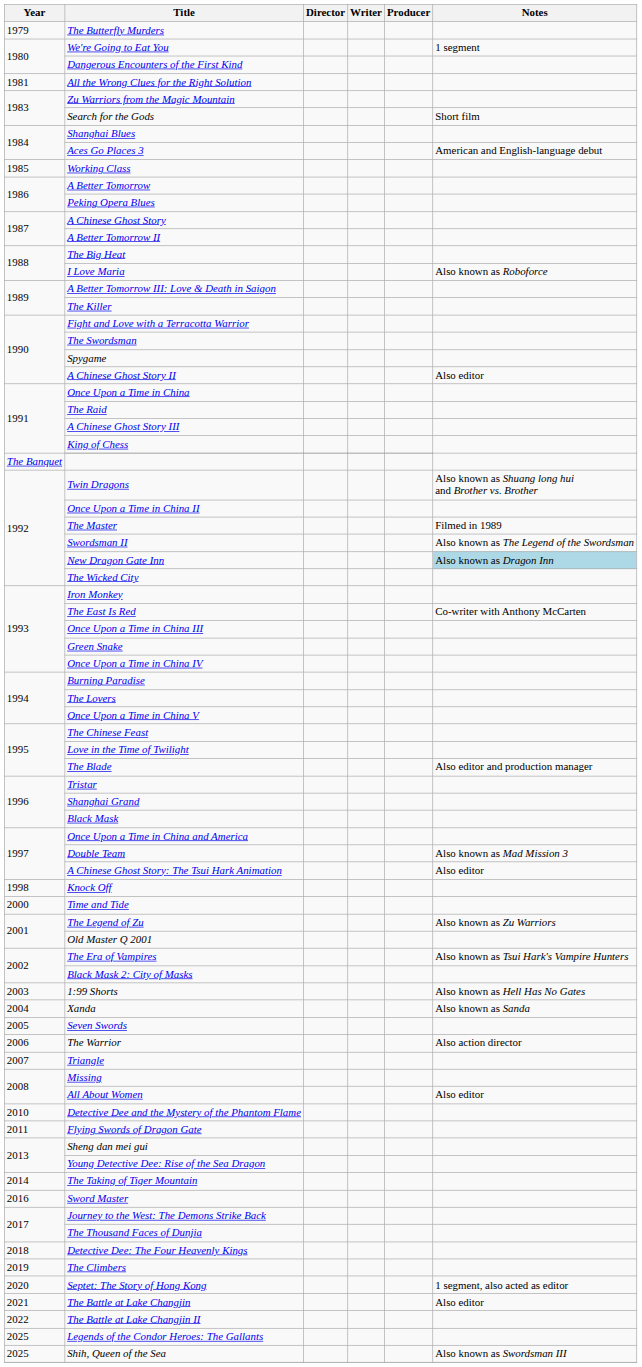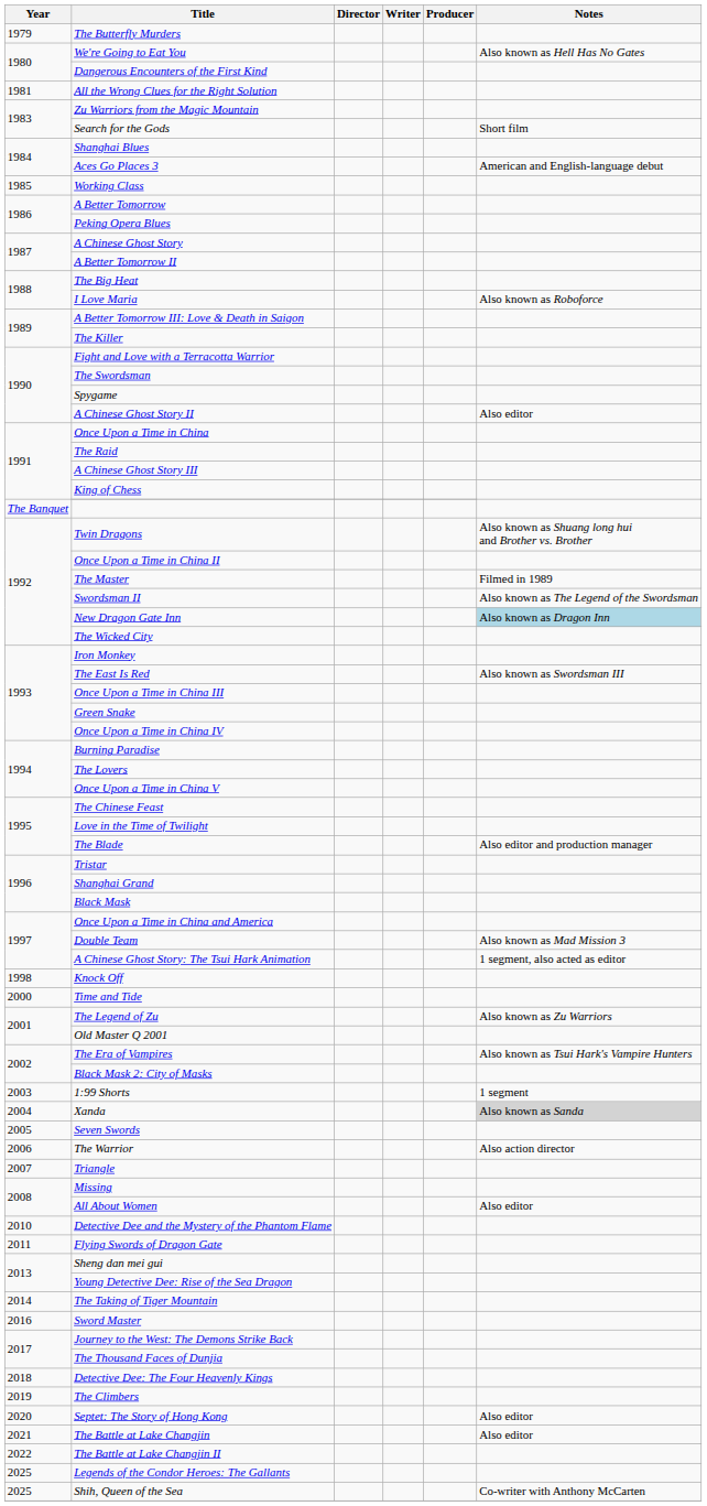 <table class="wikitable sortable">
 <tr>
 <th>Year</th>
 <th>Title</th>
 <th scope="col">Director</th>
 <th scope="col">Writer</th>
 <th scope="col">Producer</th>
 <th>Notes</th>
 </tr>
 <tr>
 <td>1979</td>
 <td><em><a href='#'>The Butterfly Murders</a></em></td>
 <td></td>
 <td></td>
 <td></td>
 <td></td>
 </tr>
 <tr>
 <td rowspan=2>1980</td>
 <td><em><a href='#'>We're Going to Eat You</a></em></td>
 <td></td>
 <td></td>
 <td></td>
-<td>1 segment</td>
+<td>Also known as <em>Hell Has No Gates</em></td>
 </tr>
 <tr>
 <td><em><a href='#'>Dangerous Encounters of the First Kind</a></em></td>
 <td></td>
 <td></td>
 <td></td>
 <td></td>
 </tr>
 <tr>
 <td>1981</td>
 <td><em><a href='#'>All the Wrong Clues for the Right Solution</a></em></td>
 <td></td>
 <td></td>
 <td></td>
 <td></td>
 </tr>
 <tr>
 <td rowspan=2>1983</td>
 <td><em><a href='#'>Zu Warriors from the Magic Mountain</a></em></td>
 <td></td>
 <td></td>
 <td></td>
 <td></td>
 </tr>
 <tr>
 <td><em>Search for the Gods</em></td>
 <td></td>
 <td></td>
 <td></td>
 <td>Short film</td>
 </tr>
 <tr>
 <td rowspan=2>1984</td>
 <td><em><a href='#'>Shanghai Blues</a></em></td>
 <td></td>
 <td></td>
 <td></td>
 <td></td>
 </tr>
 <tr>
 <td><em><a href='#'>Aces Go Places 3</a></em></td>
 <td></td>
 <td></td>
 <td></td>
 <td>American and English-language debut</td>
 </tr>
 <tr>
 <td>1985</td>
 <td><em><a href='#'>Working Class</a></em></td>
 <td></td>
 <td></td>
 <td></td>
 <td></td>
 </tr>
 <tr>
 <td rowspan=2>1986</td>
 <td><em><a href='#'>A Better Tomorrow</a></em></td>
 <td></td>
 <td></td>
 <td></td>
 <td></td>
 </tr>
 <tr>
 <td><em><a href='#'>Peking Opera Blues</a></em></td>
 <td></td>
 <td></td>
 <td></td>
 <td></td>
 </tr>
 <tr>
 <td rowspan=2>1987</td>
 <td><em><a href='#'>A Chinese Ghost Story</a></em></td>
 <td></td>
 <td></td>
 <td></td>
 <td></td>
 </tr>
 <tr>
 <td><em><a href='#'>A Better Tomorrow II</a></em></td>
 <td></td>
 <td></td>
 <td></td>
 <td></td>
 </tr>
 <tr>
 <td rowspan=2>1988</td>
 <td><em><a href='#'>The Big Heat</a></em></td>
 <td></td>
 <td></td>
 <td></td>
 <td></td>
 </tr>
 <tr>
 <td><em><a href='#'>I Love Maria</a></em></td>
 <td></td>
 <td></td>
 <td></td>
 <td>Also known as <em>Roboforce</em></td>
 </tr>
 <tr>
 <td rowspan=2>1989</td>
 <td><em><a href='#'>A Better Tomorrow III: Love & Death in Saigon</a></em></td>
 <td></td>
 <td></td>
 <td></td>
 <td></td>
 </tr>
 <tr>
 <td><em><a href='#'>The Killer</a></em></td>
 <td></td>
 <td></td>
 <td></td>
 <td></td>
 </tr>
 <tr>
 <td rowspan=4>1990</td>
 <td><em><a href='#'>Fight and Love with a Terracotta Warrior</a></em></td>
 <td></td>
 <td></td>
 <td></td>
 <td></td>
 </tr>
 <tr>
 <td><em><a href='#'>The Swordsman</a></em></td>
 <td></td>
 <td></td>
 <td></td>
 <td></td>
 </tr>
 <tr>
 <td><em>Spygame</em></td>
 <td></td>
 <td></td>
 <td></td>
 <td></td>
 </tr>
 <tr>
 <td><em><a href='#'>A Chinese Ghost Story II</a></em></td>
 <td></td>
 <td></td>
 <td></td>
 <td>Also editor</td>
 </tr>
 <tr>
 <td rowspan=5>1991</td>
 <td><em><a href='#'>Once Upon a Time in China</a></em></td>
 <td></td>
 <td></td>
 <td></td>
 <td></td>
 </tr>
 <tr>
 <td><em><a href='#'>The Raid</a></em></td>
 <td></td>
 <td></td>
 <td></td>
 <td></td>
 </tr>
 <tr>
 <td><em><a href='#'>A Chinese Ghost Story III</a></em></td>
 <td></td>
 <td></td>
 <td></td>
 <td></td>
 </tr>
 <tr>
 <td><em><a href='#'>King of Chess</a></em></td>
 <td></td>
 <td></td>
 <td></td>
 <td></td>
 </tr>
 <tr>
 </tr>
 <tr>
 <td><em><a href='#'>The Banquet</a></em></td>
 <td></td>
 <td></td>
 <td></td>
 <td></td>
 </tr>
 <tr>
 <td rowspan=6>1992</td>
 <td><em><a href='#'>Twin Dragons</a></em></td>
 <td></td>
 <td></td>
 <td></td>
 <td>Also known as <em>Shuang long hui</em><br>and <em>Brother vs. Brother</em></td>
 </tr>
 <tr>
 <td><em><a href='#'>Once Upon a Time in China II</a></em></td>
 <td></td>
 <td></td>
 <td></td>
 <td></td>
 </tr>
 <tr>
 <td><em><a href='#'>The Master</a></em></td>
 <td></td>
 <td></td>
 <td></td>
 <td>Filmed in 1989</td>
 </tr>
 <tr>
 <td><em><a href='#'>Swordsman II</a></em></td>
 <td></td>
 <td></td>
 <td></td>
 <td>Also known as <em>The Legend of the Swordsman</em></td>
 </tr>
 <tr>
 <td><em><a href='#'>New Dragon Gate Inn</a></em></td>
 <td></td>
 <td></td>
 <td></td>
 <td style="background: lightblue;">Also known as <em>Dragon Inn</em></td>
 </tr>
 <tr>
 <td><em><a href='#'>The Wicked City</a></em></td>
 <td></td>
 <td></td>
 <td></td>
 <td></td>
 </tr>
 <tr>
 <td rowspan=5>1993</td>
 <td><em><a href='#'>Iron Monkey</a></em></td>
 <td></td>
 <td></td>
 <td></td>
 <td></td>
 </tr>
 <tr>
 <td><em><a href='#'>The East Is Red</a></em></td>
 <td></td>
 <td></td>
 <td></td>
-<td>Co-writer with Anthony McCarten</td>
+<td>Also known as <em>Swordsman III</em></td>
 </tr>
 <tr>
 <td><em><a href='#'>Once Upon a Time in China III</a></em></td>
 <td></td>
 <td></td>
 <td></td>
 <td></td>
 </tr>
 <tr>
 <td><em><a href='#'>Green Snake</a></em></td>
 <td></td>
 <td></td>
 <td></td>
 <td></td>
 </tr>
 <tr>
 <td><em><a href='#'>Once Upon a Time in China IV</a></em></td>
 <td></td>
 <td></td>
 <td></td>
 <td></td>
 </tr>
 <tr>
 <td rowspan=3>1994</td>
 <td><em><a href='#'>Burning Paradise</a></em></td>
 <td></td>
 <td></td>
 <td></td>
 <td></td>
 </tr>
 <tr>
 <td><em><a href='#'>The Lovers</a></em></td>
 <td></td>
 <td></td>
 <td></td>
 <td></td>
 </tr>
 <tr>
 <td><em><a href='#'>Once Upon a Time in China V</a></em></td>
 <td></td>
 <td></td>
 <td></td>
 <td></td>
 </tr>
 <tr>
 <td rowspan=3>1995</td>
 <td><em><a href='#'>The Chinese Feast</a></em></td>
 <td></td>
 <td></td>
 <td></td>
 <td></td>
 </tr>
 <tr>
 <td><em><a href='#'>Love in the Time of Twilight</a></em></td>
 <td></td>
 <td></td>
 <td></td>
 <td></td>
 </tr>
 <tr>
 <td><em><a href='#'>The Blade</a></em></td>
 <td></td>
 <td></td>
 <td></td>
 <td>Also editor and production manager</td>
 </tr>
 <tr>
 <td rowspan=3>1996</td>
 <td><em><a href='#'>Tristar</a></em></td>
 <td></td>
 <td></td>
 <td></td>
 <td></td>
 </tr>
 <tr>
 <td><em><a href='#'>Shanghai Grand</a></em></td>
 <td></td>
 <td></td>
 <td></td>
 <td></td>
 </tr>
 <tr>
 <td><em><a href='#'>Black Mask</a></em></td>
 <td></td>
 <td></td>
 <td></td>
 <td></td>
 </tr>
 <tr>
 <td rowspan=3>1997</td>
 <td><em><a href='#'>Once Upon a Time in China and America</a></em></td>
 <td></td>
 <td></td>
 <td></td>
 <td></td>
 </tr>
 <tr>
 <td><em><a href='#'>Double Team</a></em></td>
 <td></td>
 <td></td>
 <td></td>
 <td>Also known as <em>Mad Mission 3</em></td>
 </tr>
 <tr>
 <td><em><a href='#'>A Chinese Ghost Story: The Tsui Hark Animation</a></em></td>
 <td></td>
 <td></td>
 <td></td>
-<td>Also editor</td>
+<td>1 segment, also acted as editor</td>
 </tr>
 <tr>
 <td>1998</td>
 <td><em><a href='#'>Knock Off</a></em></td>
 <td></td>
 <td></td>
 <td></td>
 <td></td>
 </tr>
 <tr>
 <td>2000</td>
 <td><em><a href='#'>Time and Tide</a></em></td>
 <td></td>
 <td></td>
 <td></td>
 <td></td>
 </tr>
 <tr>
 <td rowspan=2>2001</td>
 <td><em><a href='#'>The Legend of Zu</a></em></td>
 <td></td>
 <td></td>
 <td></td>
 <td>Also known as <em>Zu Warriors</em></td>
 </tr>
 <tr>
 <td><em>Old Master Q 2001</em></td>
 <td></td>
 <td></td>
 <td></td>
 <td></td>
 </tr>
 <tr>
 <td rowspan=2>2002</td>
 <td><em><a href='#'>The Era of Vampires</a></em></td>
 <td></td>
 <td></td>
 <td></td>
 <td>Also known as <em>Tsui Hark's Vampire Hunters</em></td>
 </tr>
 <tr>
 <td><em><a href='#'>Black Mask 2: City of Masks</a></em></td>
 <td></td>
 <td></td>
 <td></td>
 <td></td>
 </tr>
 <tr>
 <td>2003</td>
 <td><em>1:99 Shorts</em></td>
 <td></td>
 <td></td>
 <td></td>
-<td>Also known as <em>Hell Has No Gates</em></td>
+<td>1 segment</td>
 </tr>
 <tr>
 <td>2004</td>
 <td><em>Xanda</em></td>
 <td></td>
 <td></td>
 <td></td>
-<td>Also known as <em>Sanda</em></td>
+<td style="background: lightgrey;">Also known as <em>Sanda</em></td>
 </tr>
 <tr>
 <td>2005</td>
 <td><em><a href='#'>Seven Swords</a></em></td>
 <td></td>
 <td></td>
 <td></td>
 <td></td>
 </tr>
 <tr>
 <td>2006</td>
 <td><em>The Warrior</em></td>
 <td></td>
 <td></td>
 <td></td>
 <td>Also action director</td>
 </tr>
 <tr>
 <td>2007</td>
 <td><em><a href='#'>Triangle</a></em></td>
 <td></td>
 <td></td>
 <td></td>
 <td></td>
 </tr>
 <tr>
 <td rowspan=2>2008</td>
 <td><em><a href='#'>Missing</a></em></td>
 <td></td>
 <td></td>
 <td></td>
 <td></td>
 </tr>
 <tr>
 <td><em><a href='#'>All About Women</a></em></td>
 <td></td>
 <td></td>
 <td></td>
 <td>Also editor</td>
 </tr>
 <tr>
 <td>2010</td>
 <td><em><a href='#'>Detective Dee and the Mystery of the Phantom Flame</a></em></td>
 <td></td>
 <td></td>
 <td></td>
 <td></td>
 </tr>
 <tr>
 <td>2011</td>
 <td><em><a href='#'>Flying Swords of Dragon Gate</a></em></td>
 <td></td>
 <td></td>
 <td></td>
 <td></td>
 </tr>
 <tr>
 <td rowspan=2>2013</td>
 <td><em>Sheng dan mei gui</em></td>
 <td></td>
 <td></td>
 <td></td>
 <td></td>
 </tr>
 <tr>
 <td><em><a href='#'>Young Detective Dee: Rise of the Sea Dragon</a></em></td>
 <td></td>
 <td></td>
 <td></td>
 <td></td>
 </tr>
 <tr>
 <td>2014</td>
 <td><em><a href='#'>The Taking of Tiger Mountain</a></em></td>
 <td></td>
 <td></td>
 <td></td>
 <td></td>
 </tr>
 <tr>
 <td>2016</td>
 <td><em><a href='#'>Sword Master</a></em></td>
 <td></td>
 <td></td>
 <td></td>
 <td></td>
 </tr>
 <tr>
 <td rowspan=2>2017</td>
 <td><em><a href='#'>Journey to the West: The Demons Strike Back</a></em></td>
 <td></td>
 <td></td>
 <td></td>
 <td></td>
 </tr>
 <tr>
 <td><em><a href='#'>The Thousand Faces of Dunjia</a></em></td>
 <td></td>
 <td></td>
 <td></td>
 <td></td>
 </tr>
 <tr>
 <td>2018</td>
 <td><em><a href='#'>Detective Dee: The Four Heavenly Kings</a></em></td>
 <td></td>
 <td></td>
 <td></td>
 </tr>
 <tr>
 <td>2019</td>
 <td><em><a href='#'>The Climbers</a></em></td>
 <td></td>
 <td></td>
 <td></td>
 <td></td>
 </tr>
 <tr>
 <td>2020</td>
 <td><em><a href='#'>Septet: The Story of Hong Kong</a></em></td>
 <td></td>
 <td></td>
 <td></td>
-<td>1 segment, also acted as editor</td>
+<td>Also editor</td>
 </tr>
 <tr>
 <td>2021</td>
 <td><em><a href='#'>The Battle at Lake Changjin</a></em></td>
 <td></td>
 <td></td>
 <td></td>
 <td>Also editor</td>
 </tr>
 <tr>
 <td>2022</td>
 <td><em><a href='#'>The Battle at Lake Changjin II</a></em></td>
 <td></td>
 <td></td>
 <td></td>
 <td></td>
 </tr>
 <tr>
 <td>2025</td>
 <td><em><a href='#'>Legends of the Condor Heroes: The Gallants</a></em></td>
 <td></td>
 <td></td>
 <td></td>
 <td></td>
 </tr>
 <tr>
 <td>2025</td>
 <td><em>Shih, Queen of the Sea</em></td>
 <td></td>
 <td></td>
 <td></td>
-<td>Also known as <em>Swordsman III</em></td>
+<td>Co-writer with Anthony McCarten</td>
 </tr>
 <tr>
 </tr>
 </table>
